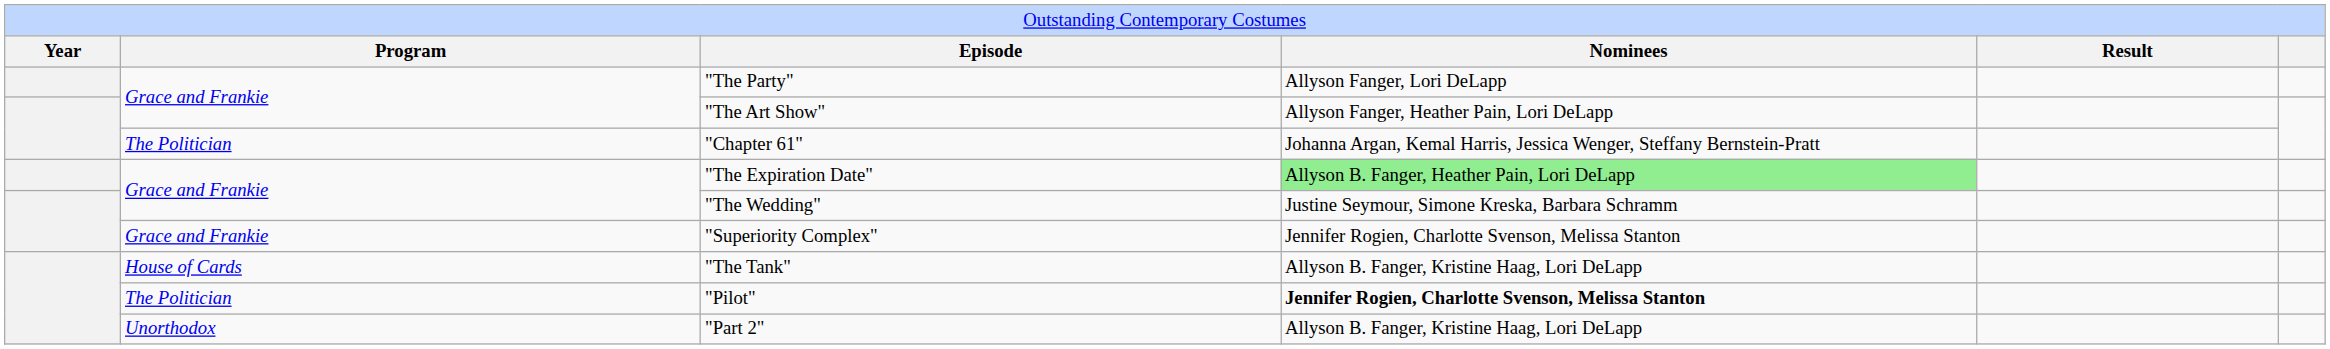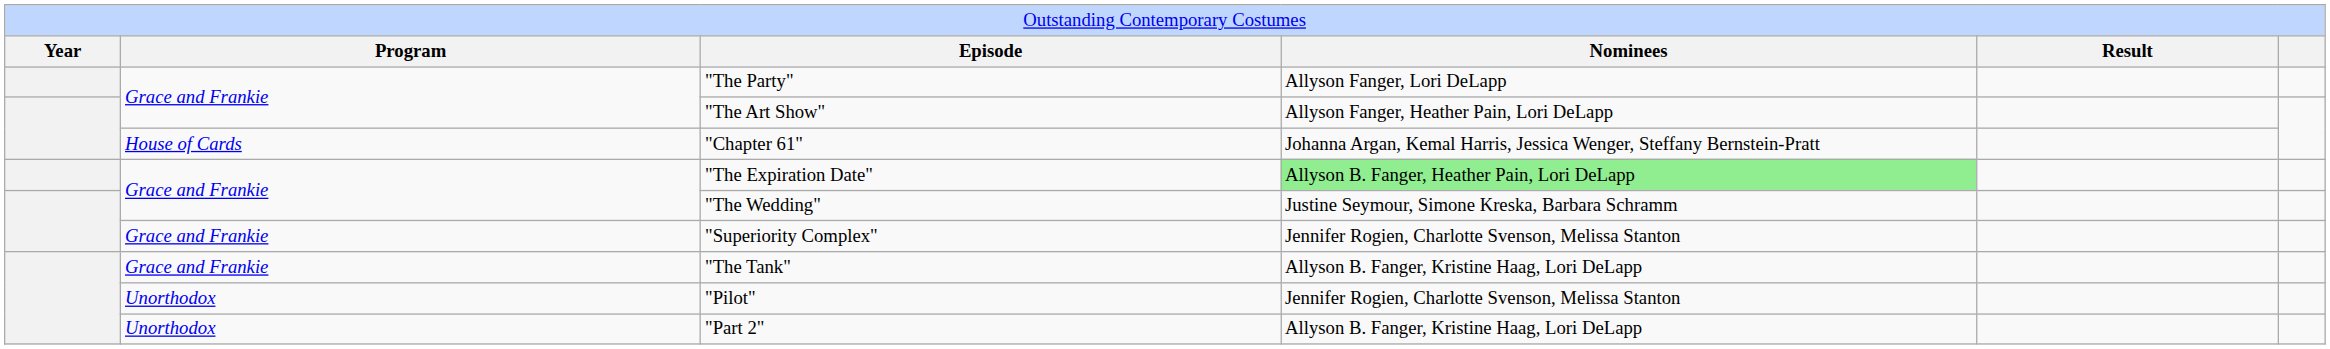 <table class="wikitable plainrowheaders" style="font-size: 90%" width=90%>
 <tr ---- bgcolor="#bfd7ff">
 <td colspan=6 align=center><a href='#'>Outstanding Contemporary Costumes</a></td>
 </tr>
 <tr ---- bgcolor="#ebf5ff">
 <th width="5%">Year</th>
 <th width="25%">Program</th>
 <th width="25%">Episode</th>
 <th width="30%">Nominees</th>
 <th width="13%">Result</th>
 <th width="5%"></th>
 </tr>
 <tr>
 <th scope=row></th>
 <td rowspan="2"><em><a href='#'>Grace and Frankie</a></em></td>
 <td>"The Party"</td>
 <td>Allyson Fanger, Lori DeLapp</td>
 <td></td>
 <td></td>
 </tr>
 <tr>
 <th scope=row rowspan="2"></th>
 <td>"The Art Show"</td>
 <td>Allyson Fanger, Heather Pain, Lori DeLapp</td>
 <td></td>
 <td rowspan="2"></td>
 </tr>
 <tr>
-<td><em><a href='#'>The Politician</a></em></td>
+<td><em><a href='#'>House of Cards</a></em></td>
 <td>"Chapter 61"</td>
 <td>Johanna Argan, Kemal Harris, Jessica Wenger, Steffany Bernstein-Pratt</td>
 <td></td>
 </tr>
 <tr>
 <th scope=row></th>
 <td rowspan="2"><em><a href='#'>Grace and Frankie</a></em></td>
 <td>"The Expiration Date"</td>
 <td style="background: lightgreen;">Allyson B. Fanger, Heather Pain, Lori DeLapp</td>
 <td></td>
 <td></td>
 </tr>
 <tr>
 <th scope=row rowspan="2"></th>
 <td>"The Wedding"</td>
 <td>Justine Seymour, Simone Kreska, Barbara Schramm</td>
 <td></td>
 <td></td>
 </tr>
 <tr>
 <td><em><a href='#'>Grace and Frankie</a></em></td>
 <td>"Superiority Complex"</td>
 <td>Jennifer Rogien, Charlotte Svenson, Melissa Stanton</td>
 <td></td>
 <td></td>
 </tr>
 <tr>
 <th scope=row rowspan="3"></th>
-<td><em><a href='#'>House of Cards</a></em></td>
+<td><em><a href='#'>Grace and Frankie</a></em></td>
 <td>"The Tank"</td>
 <td>Allyson B. Fanger, Kristine Haag, Lori DeLapp</td>
 <td></td>
 <td></td>
 </tr>
 <tr>
-<td><em><a href='#'>The Politician</a></em></td>
+<td><em><a href='#'>Unorthodox</a></em></td>
 <td>"Pilot"</td>
-<td><strong>Jennifer Rogien, Charlotte Svenson, Melissa Stanton</strong></td>
+<td>Jennifer Rogien, Charlotte Svenson, Melissa Stanton</td>
 <td></td>
 <td></td>
 </tr>
 <tr>
 <td><em><a href='#'>Unorthodox</a></em></td>
 <td>"Part 2"</td>
 <td>Allyson B. Fanger, Kristine Haag, Lori DeLapp</td>
 <td></td>
 <td></td>
 </tr>
 </table>
